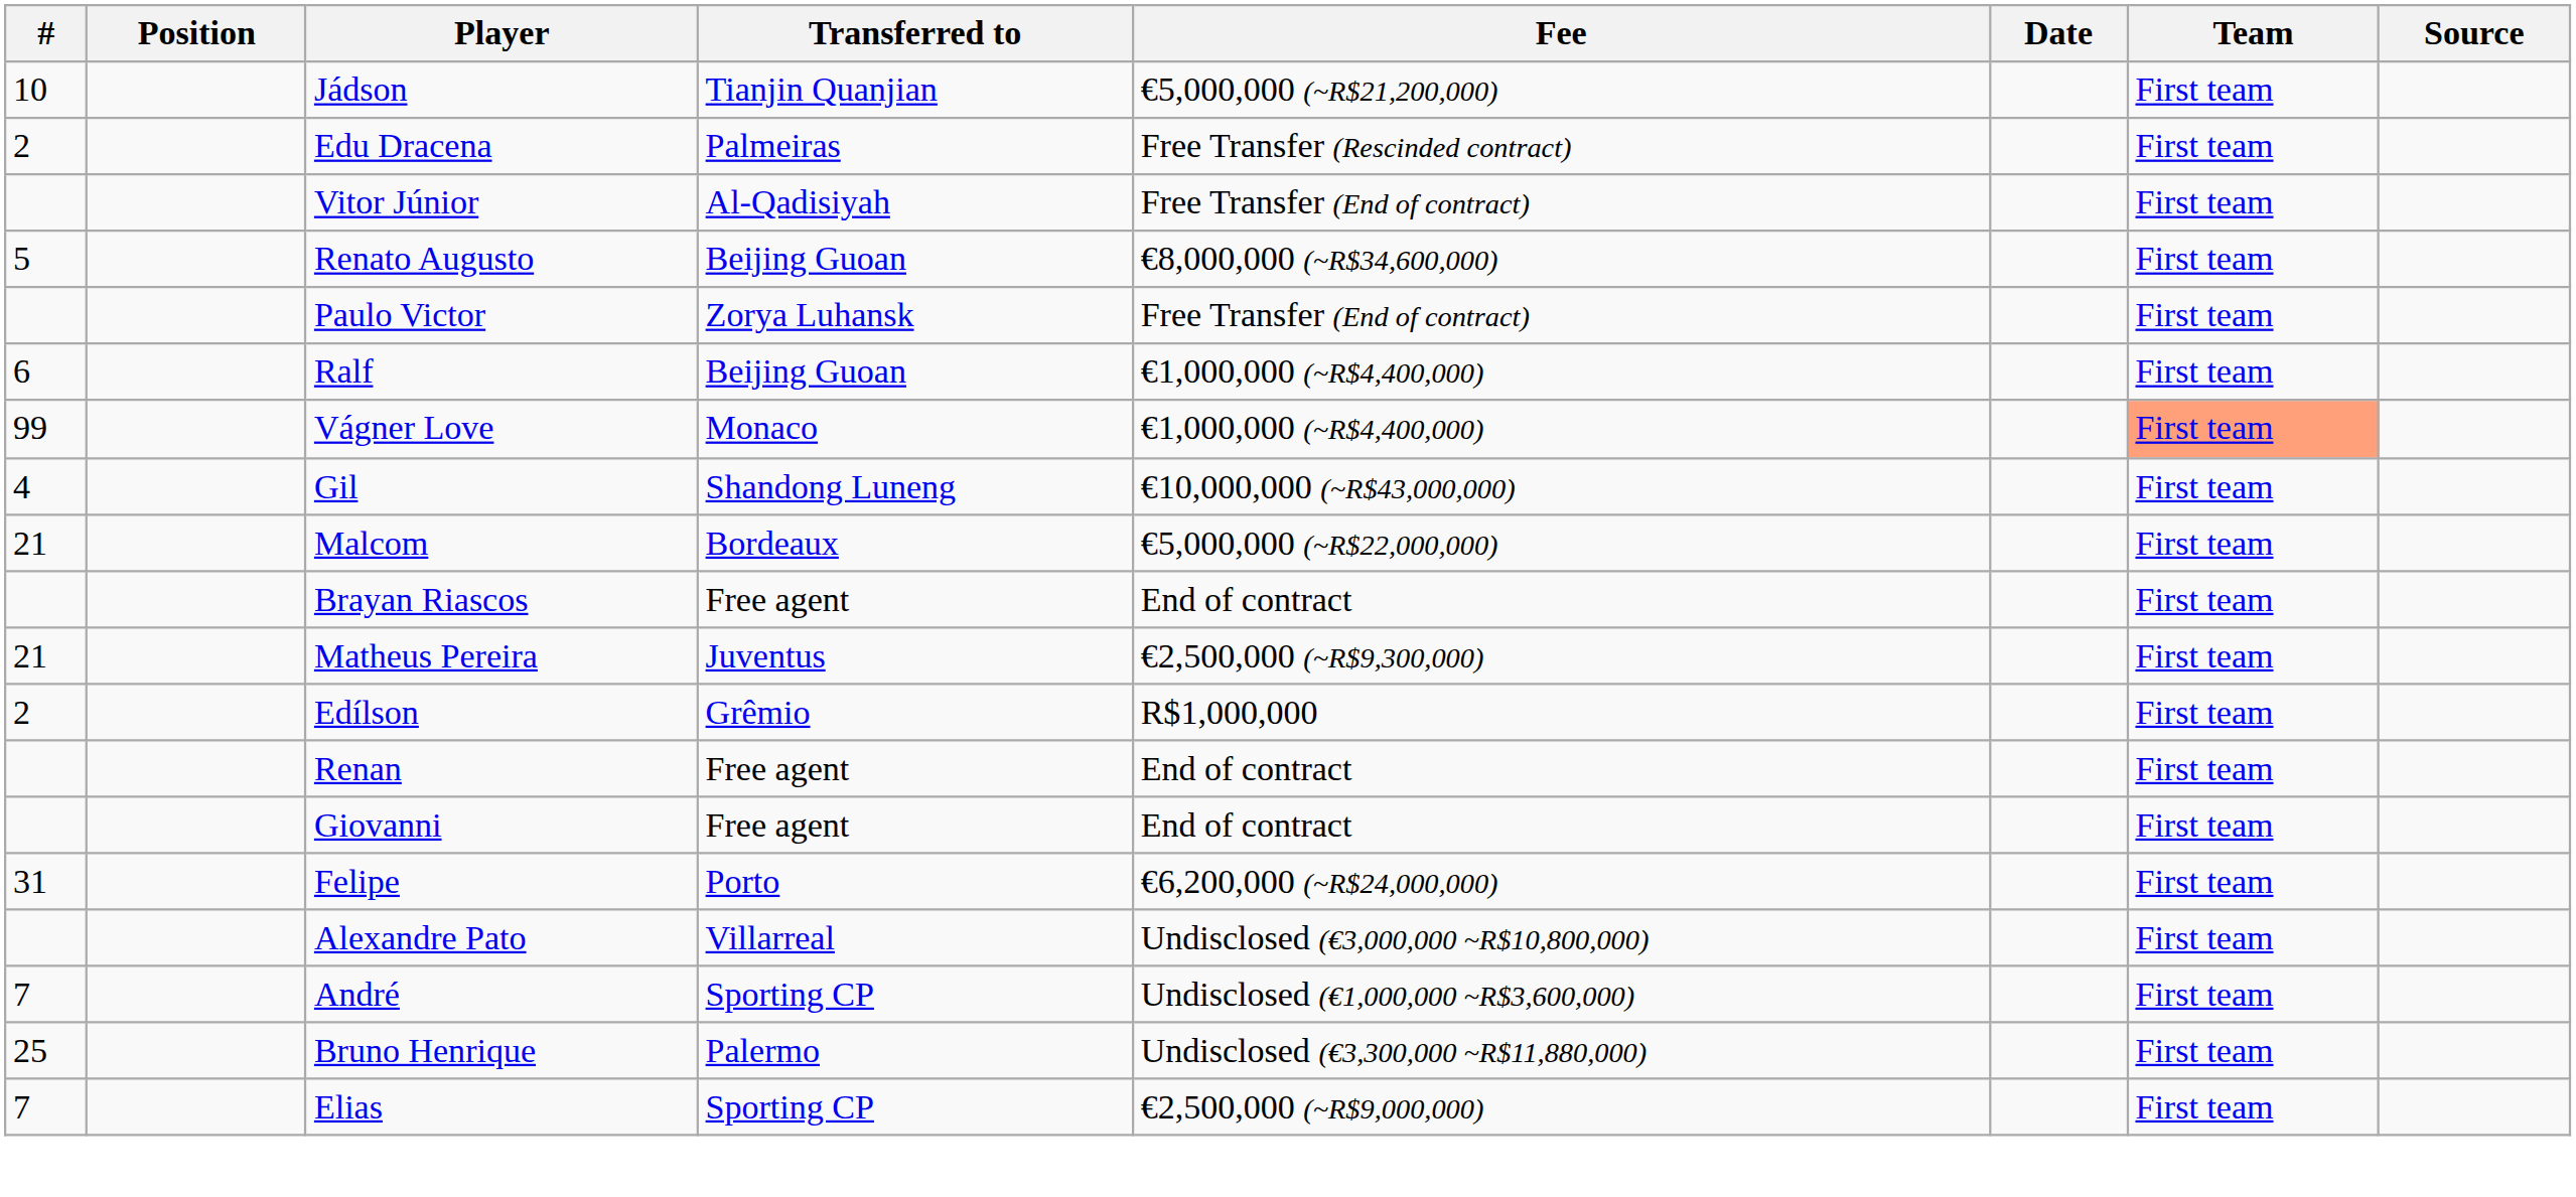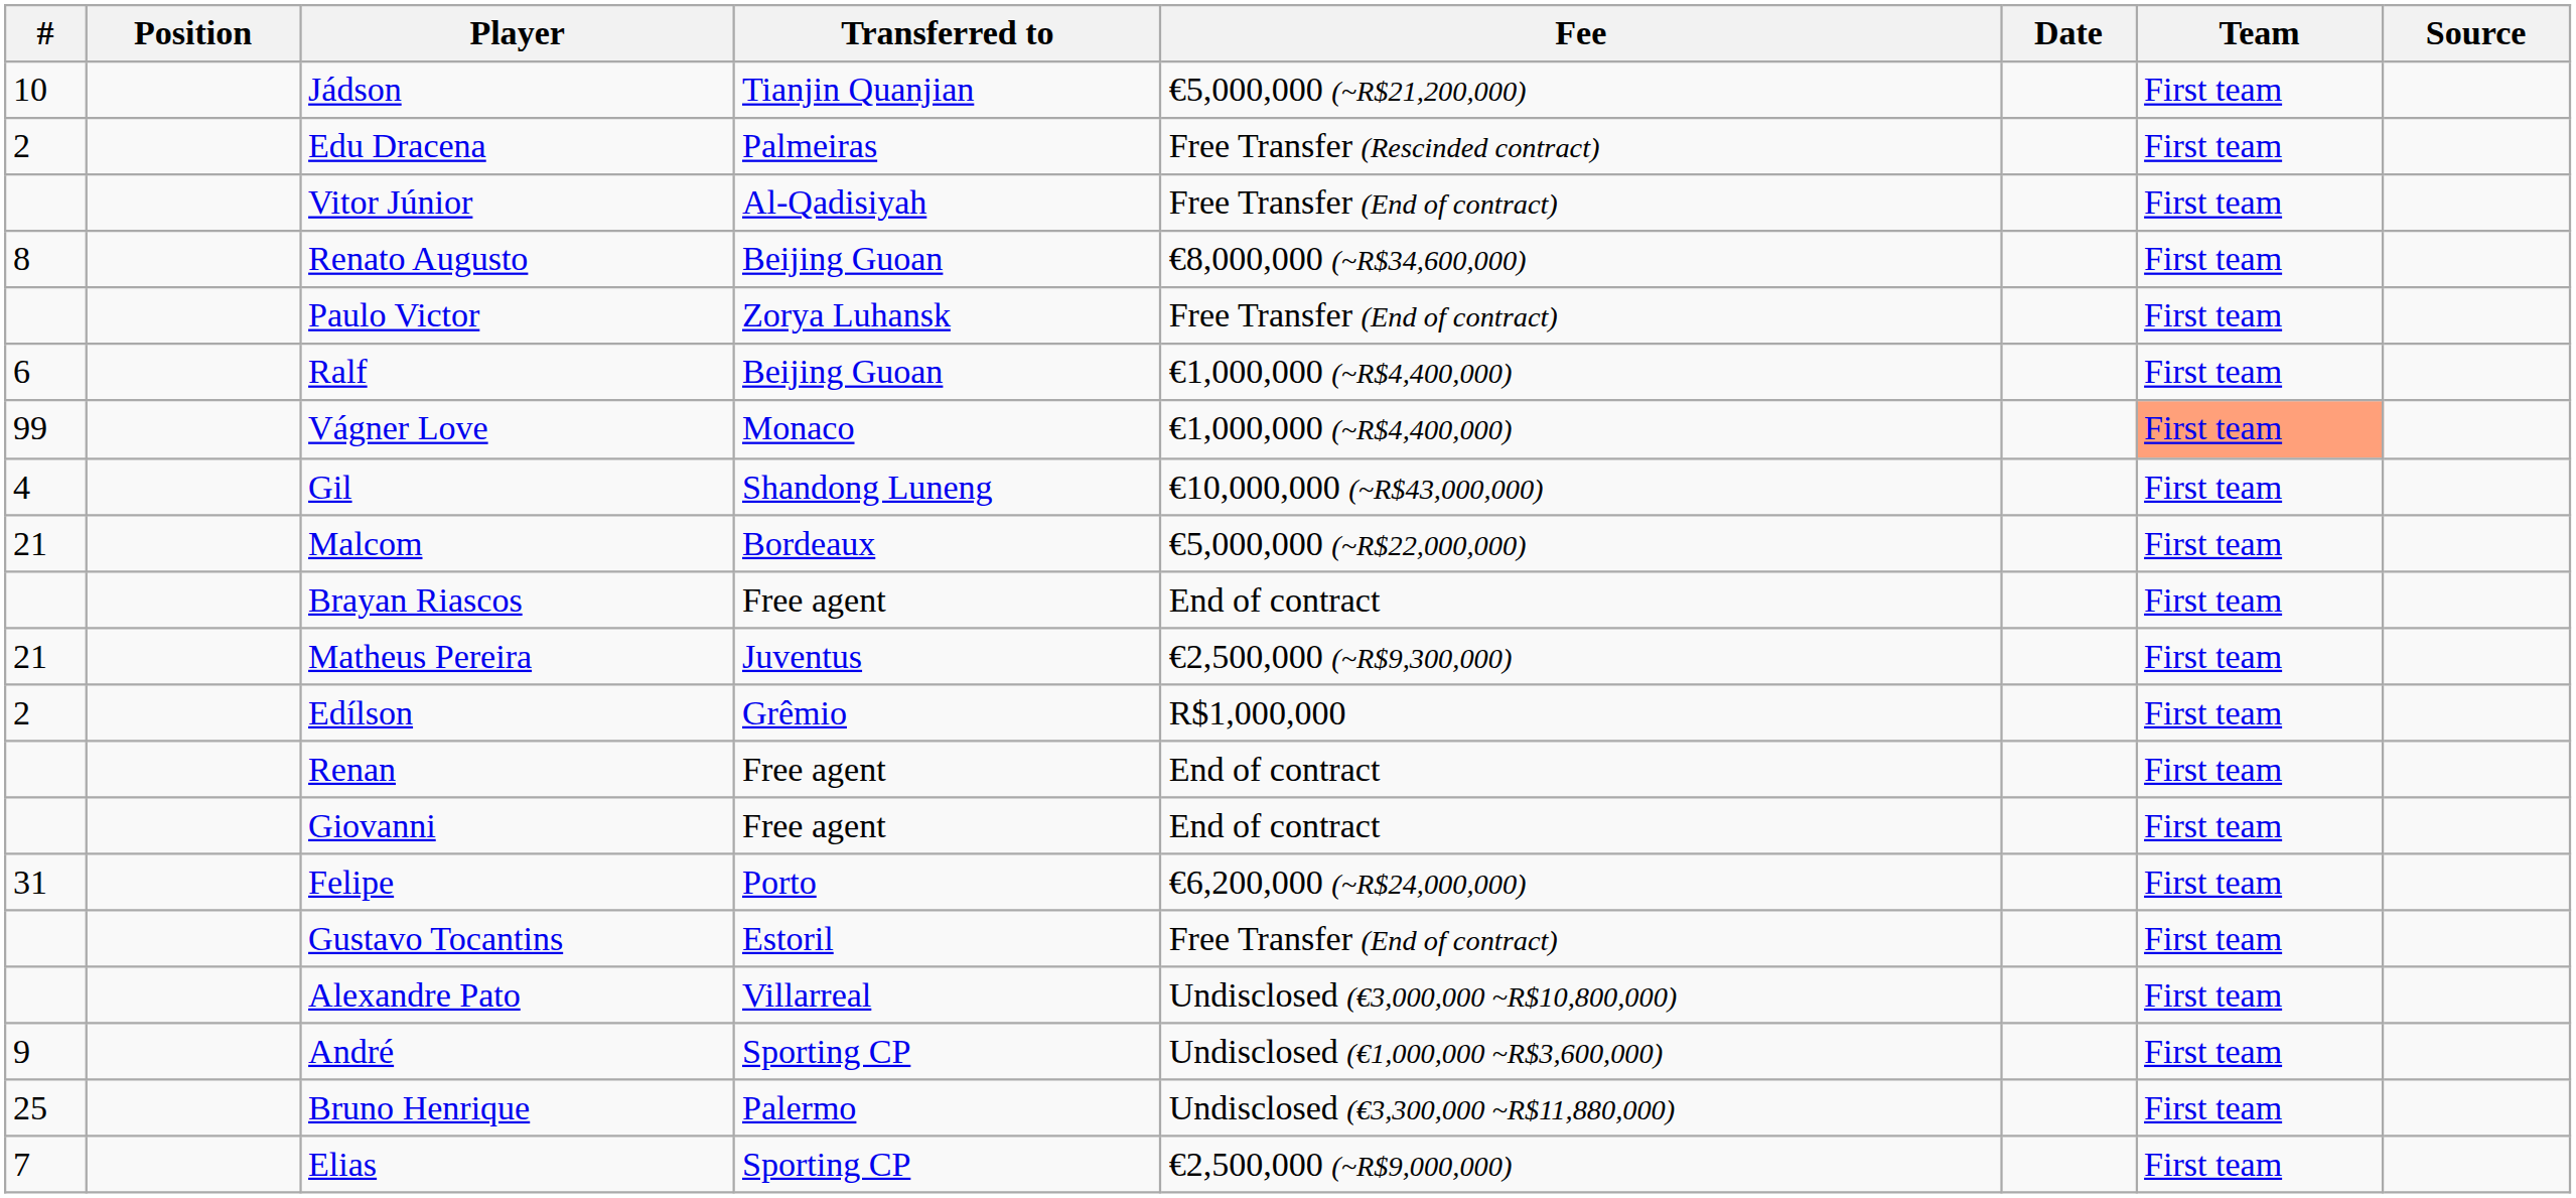 <table class="wikitable sortable" style="width:90%; text-align:center; font-size:95%; text-align:left;">
 <tr>
 <th>#</th>
 <th>Position</th>
 <th>Player</th>
 <th>Transferred to</th>
 <th>Fee</th>
 <th>Date</th>
 <th>Team</th>
 <th>Source</th>
 </tr>
 <tr>
 <td>10</td>
 <td></td>
 <td> <a href='#'>Jádson</a></td>
 <td> <a href='#'>Tianjin Quanjian</a></td>
 <td>€5,000,000 <small><em>(~R$21,200,000)</em></small></td>
 <td></td>
 <td><a href='#'>First team</a></td>
 <td></td>
 </tr>
 <tr>
 <td>2</td>
 <td></td>
 <td> <a href='#'>Edu Dracena</a></td>
 <td> <a href='#'>Palmeiras</a></td>
 <td>Free Transfer <small><em>(Rescinded contract)</em></small></td>
 <td></td>
 <td><a href='#'>First team</a></td>
 <td></td>
 </tr>
 <tr>
 <td></td>
 <td></td>
 <td> <a href='#'>Vitor Júnior</a></td>
 <td> <a href='#'>Al-Qadisiyah</a></td>
 <td>Free Transfer <small><em>(End of contract)</em></small></td>
 <td></td>
 <td><a href='#'>First team</a></td>
 <td></td>
 </tr>
 <tr>
-<td>5</td>
+<td>8</td>
 <td></td>
 <td> <a href='#'>Renato Augusto</a></td>
 <td> <a href='#'>Beijing Guoan</a></td>
 <td>€8,000,000 <small><em>(~R$34,600,000)</em></small></td>
 <td></td>
 <td><a href='#'>First team</a></td>
 <td></td>
 </tr>
 <tr>
 <td></td>
 <td></td>
 <td> <a href='#'>Paulo Victor</a></td>
 <td> <a href='#'>Zorya Luhansk</a></td>
 <td>Free Transfer <small><em>(End of contract)</em></small></td>
 <td></td>
 <td><a href='#'>First team</a></td>
 <td></td>
 </tr>
 <tr>
 <td>6</td>
 <td></td>
 <td> <a href='#'>Ralf</a></td>
 <td> <a href='#'>Beijing Guoan</a></td>
 <td>€1,000,000 <small><em>(~R$4,400,000)</em></small></td>
 <td></td>
 <td><a href='#'>First team</a></td>
 <td></td>
 </tr>
 <tr>
 <td>99</td>
 <td></td>
 <td> <a href='#'>Vágner Love</a></td>
 <td> <a href='#'>Monaco</a></td>
 <td>€1,000,000 <small><em>(~R$4,400,000)</em></small></td>
 <td></td>
 <td style="background: lightsalmon;"><a href='#'>First team</a></td>
 <td></td>
 </tr>
 <tr>
 <td>4</td>
 <td></td>
 <td> <a href='#'>Gil</a></td>
 <td> <a href='#'>Shandong Luneng</a></td>
 <td>€10,000,000 <small><em>(~R$43,000,000)</em></small></td>
 <td></td>
 <td><a href='#'>First team</a></td>
 <td></td>
 </tr>
 <tr>
 <td>21</td>
 <td></td>
 <td> <a href='#'>Malcom</a></td>
 <td> <a href='#'>Bordeaux</a></td>
 <td>€5,000,000 <small><em>(~R$22,000,000)</em></small></td>
 <td></td>
 <td><a href='#'>First team</a></td>
 <td></td>
 </tr>
 <tr>
 <td></td>
 <td></td>
 <td> <a href='#'>Brayan Riascos</a></td>
 <td>Free agent</td>
 <td>End of contract</td>
 <td></td>
 <td><a href='#'>First team</a></td>
 <td></td>
 </tr>
 <tr>
 <td>21</td>
 <td></td>
 <td> <a href='#'>Matheus Pereira</a></td>
 <td> <a href='#'>Juventus</a></td>
 <td>€2,500,000 <small><em>(~R$9,300,000)</em></small></td>
 <td></td>
 <td><a href='#'>First team</a></td>
 <td></td>
 </tr>
 <tr>
 <td>2</td>
 <td></td>
 <td> <a href='#'>Edílson</a></td>
 <td> <a href='#'>Grêmio</a></td>
 <td>R$1,000,000</td>
 <td></td>
 <td><a href='#'>First team</a></td>
 <td></td>
 </tr>
 <tr>
 <td></td>
 <td></td>
 <td> <a href='#'>Renan</a></td>
 <td>Free agent</td>
 <td>End of contract</td>
 <td></td>
 <td><a href='#'>First team</a></td>
 <td></td>
 </tr>
 <tr>
 <td></td>
 <td></td>
 <td> <a href='#'>Giovanni</a></td>
 <td>Free agent</td>
 <td>End of contract</td>
 <td></td>
 <td><a href='#'>First team</a></td>
 <td></td>
 </tr>
 <tr>
 <td>31</td>
 <td></td>
 <td> <a href='#'>Felipe</a></td>
 <td> <a href='#'>Porto</a></td>
 <td>€6,200,000 <small><em>(~R$24,000,000)</em></small></td>
 <td></td>
 <td><a href='#'>First team</a></td>
 <td></td>
 </tr>
 <tr>
 <td></td>
 <td></td>
+<td> <a href='#'>Gustavo Tocantins</a></td>
+<td> <a href='#'>Estoril</a></td>
+<td>Free Transfer <small><em>(End of contract)</em></small></td>
+<td></td>
+<td><a href='#'>First team</a></td>
+<td></td>
+</tr>
+<tr>
+<td></td>
+<td></td>
 <td> <a href='#'>Alexandre Pato</a></td>
 <td> <a href='#'>Villarreal</a></td>
 <td>Undisclosed <small><em>(€3,000,000 ~R$10,800,000)</em></small></td>
 <td></td>
 <td><a href='#'>First team</a></td>
 <td></td>
 </tr>
 <tr>
-<td>7</td>
+<td>9</td>
 <td></td>
 <td> <a href='#'>André</a></td>
 <td> <a href='#'>Sporting CP</a></td>
 <td>Undisclosed <small><em>(€1,000,000 ~R$3,600,000)</em></small></td>
 <td></td>
 <td><a href='#'>First team</a></td>
 <td></td>
 </tr>
 <tr>
 <td>25</td>
 <td></td>
 <td> <a href='#'>Bruno Henrique</a></td>
 <td> <a href='#'>Palermo</a></td>
 <td>Undisclosed <small><em>(€3,300,000 ~R$11,880,000)</em></small></td>
 <td></td>
 <td><a href='#'>First team</a></td>
 <td></td>
 </tr>
 <tr>
 <td>7</td>
 <td></td>
 <td> <a href='#'>Elias</a></td>
 <td> <a href='#'>Sporting CP</a></td>
 <td>€2,500,000 <small><em>(~R$9,000,000)</em></small></td>
 <td></td>
 <td><a href='#'>First team</a></td>
 <td></td>
 </tr>
 </table>
